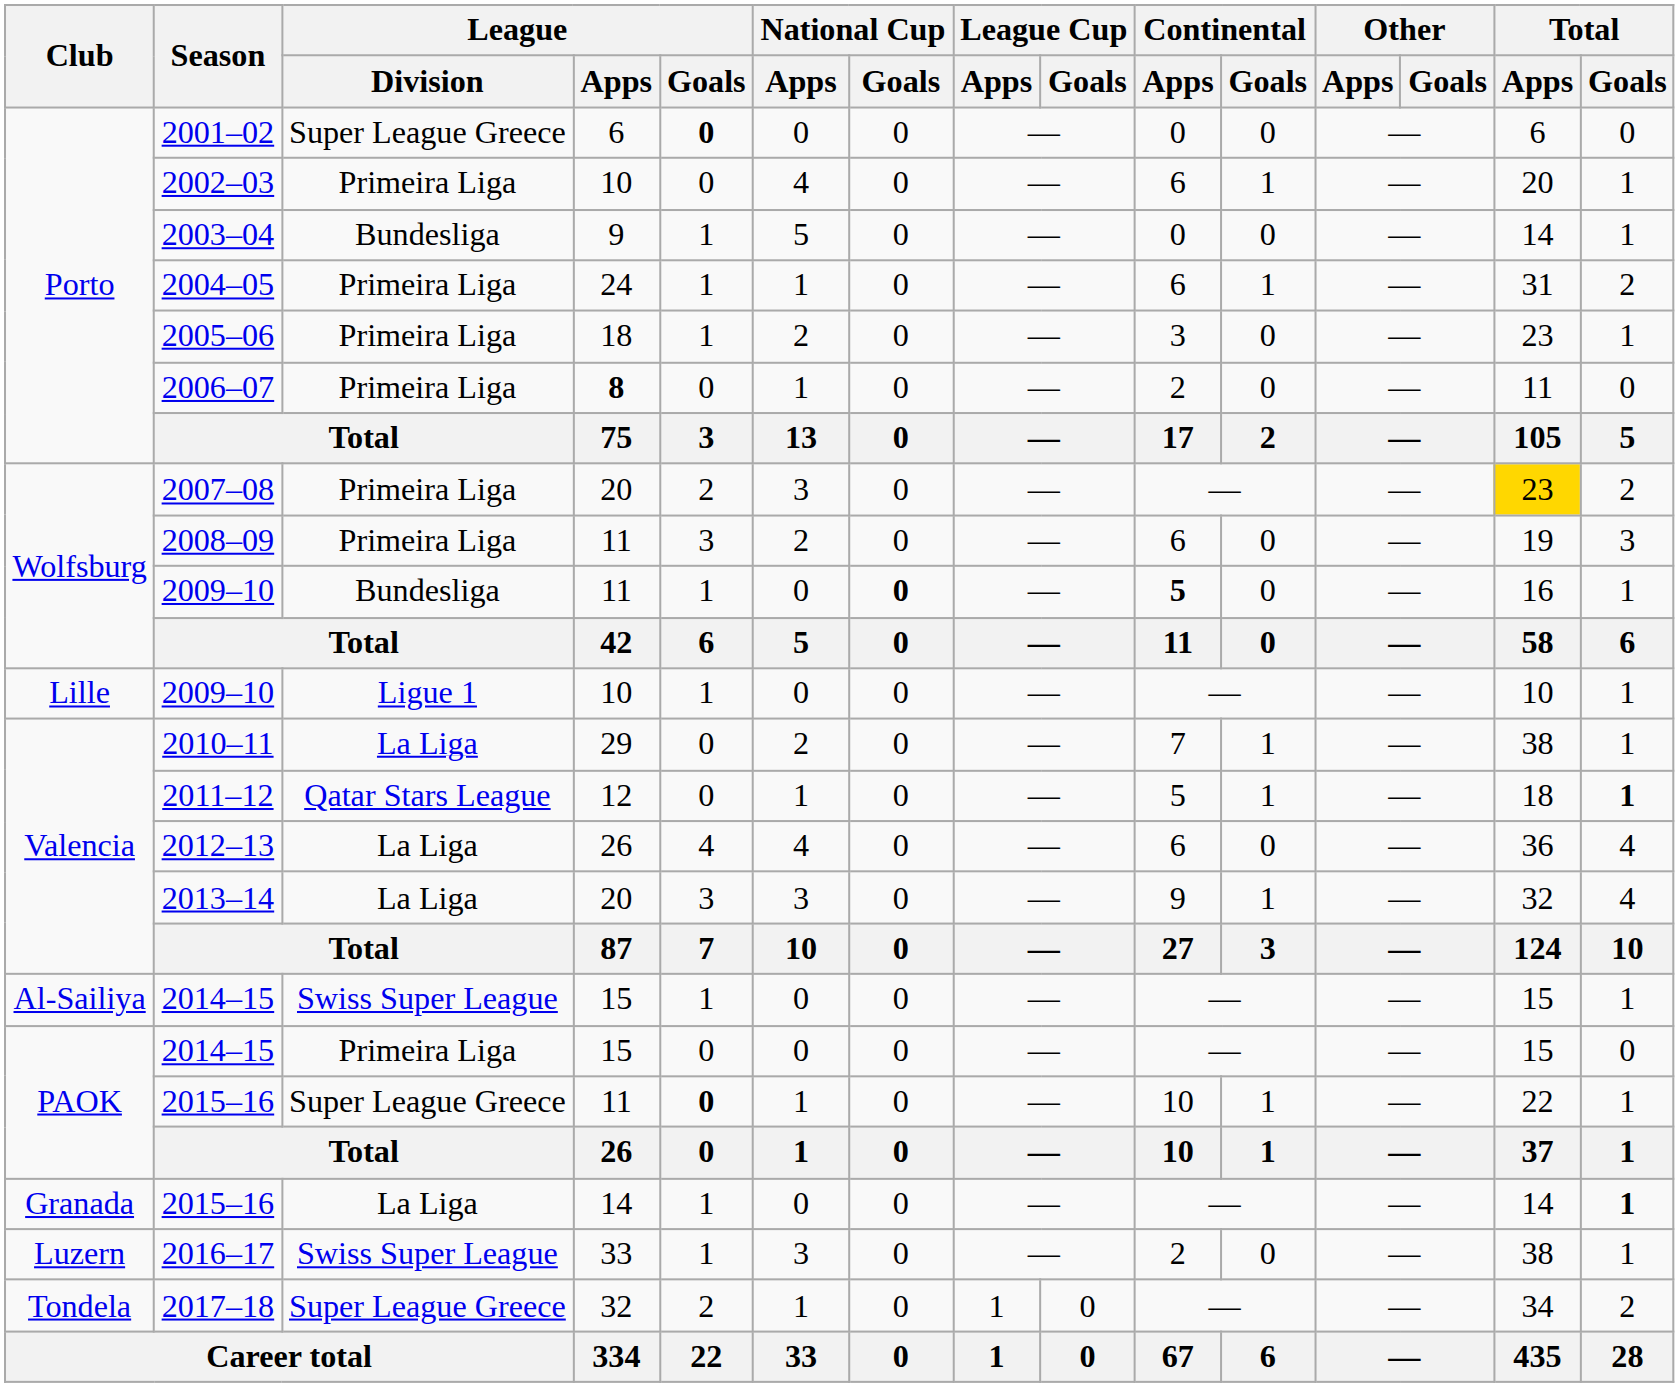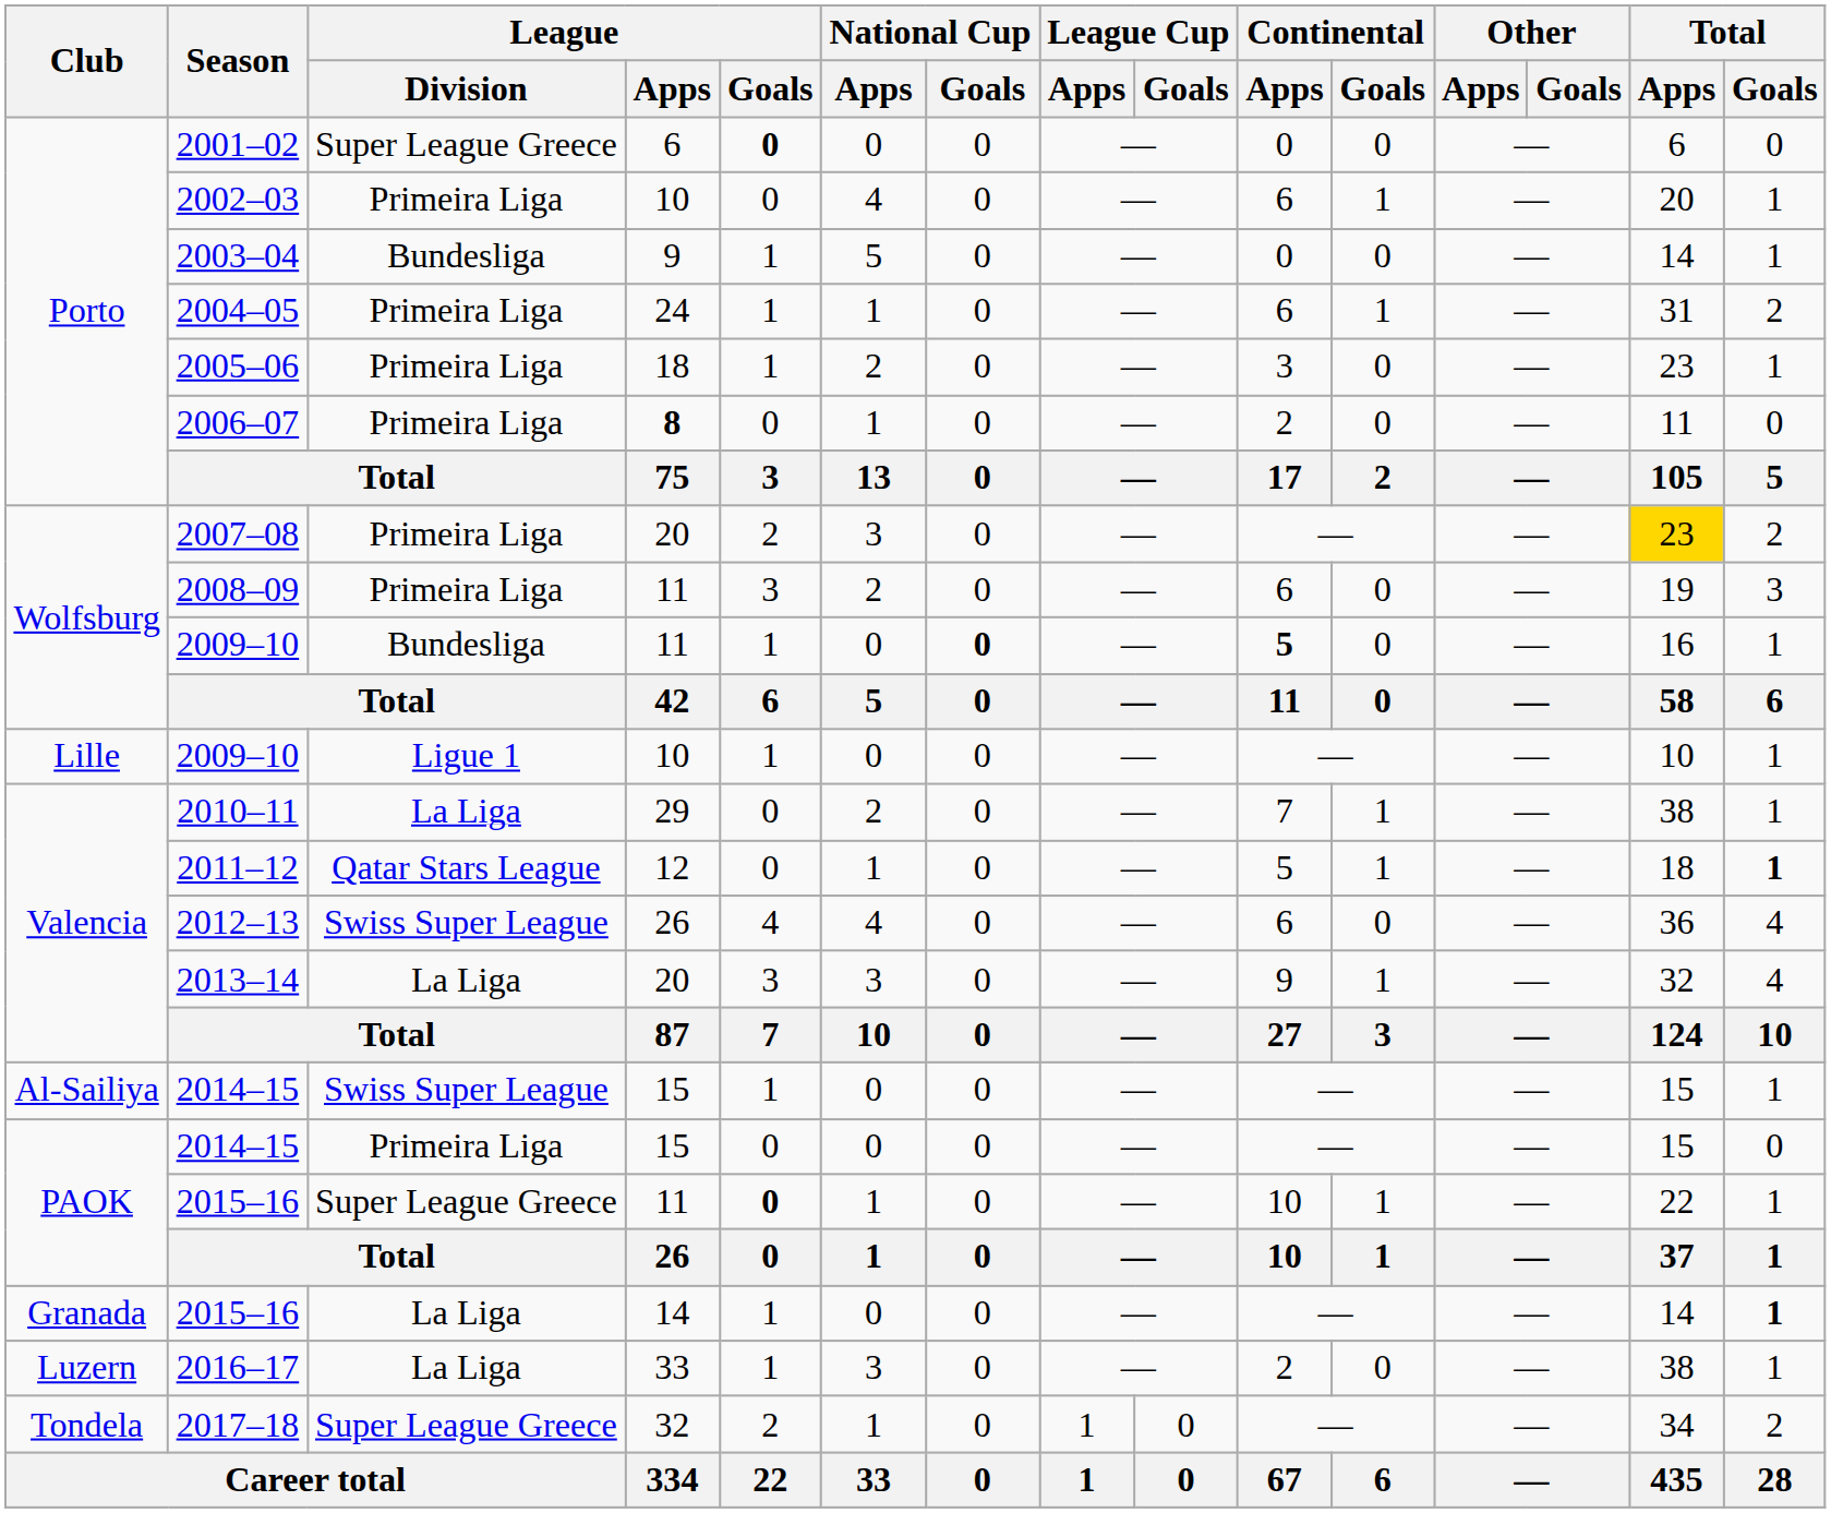 <table class="wikitable" style="text-align:center">
 <tr>
 <th rowspan="2">Club</th>
 <th rowspan="2">Season</th>
 <th colspan="3">League</th>
 <th colspan="2">National Cup</th>
 <th colspan="2">League Cup</th>
 <th colspan="2">Continental</th>
 <th colspan="2">Other</th>
 <th colspan="2">Total</th>
 </tr>
 <tr>
 <th>Division</th>
 <th>Apps</th>
 <th>Goals</th>
 <th>Apps</th>
 <th>Goals</th>
 <th>Apps</th>
 <th>Goals</th>
 <th>Apps</th>
 <th>Goals</th>
 <th>Apps</th>
 <th>Goals</th>
 <th>Apps</th>
 <th>Goals</th>
 </tr>
 <tr>
 <td rowspan="7"><a href='#'>Porto</a></td>
 <td><a href='#'>2001–02</a></td>
 <td>Super League Greece</td>
 <td>6</td>
 <td><strong>0</strong></td>
 <td>0</td>
 <td>0</td>
 <td colspan="2">—</td>
 <td>0</td>
 <td>0</td>
 <td colspan="2">—</td>
 <td>6</td>
 <td>0</td>
 </tr>
 <tr>
 <td><a href='#'>2002–03</a></td>
 <td>Primeira Liga</td>
 <td>10</td>
 <td>0</td>
 <td>4</td>
 <td>0</td>
 <td colspan="2">—</td>
 <td>6</td>
 <td>1</td>
 <td colspan="2">—</td>
 <td>20</td>
 <td>1</td>
 </tr>
 <tr>
 <td><a href='#'>2003–04</a></td>
 <td>Bundesliga</td>
 <td>9</td>
 <td>1</td>
 <td>5</td>
 <td>0</td>
 <td colspan="2">—</td>
 <td>0</td>
 <td>0</td>
 <td colspan="2">—</td>
 <td>14</td>
 <td>1</td>
 </tr>
 <tr>
 <td><a href='#'>2004–05</a></td>
 <td>Primeira Liga</td>
 <td>24</td>
 <td>1</td>
 <td>1</td>
 <td>0</td>
 <td colspan="2">—</td>
 <td>6</td>
 <td>1</td>
 <td colspan="2">—</td>
 <td>31</td>
 <td>2</td>
 </tr>
 <tr>
 <td><a href='#'>2005–06</a></td>
 <td>Primeira Liga</td>
 <td>18</td>
 <td>1</td>
 <td>2</td>
 <td>0</td>
 <td colspan="2">—</td>
 <td>3</td>
 <td>0</td>
 <td colspan="2">—</td>
 <td>23</td>
 <td>1</td>
 </tr>
 <tr>
 <td><a href='#'>2006–07</a></td>
 <td>Primeira Liga</td>
 <td><strong>8</strong></td>
 <td>0</td>
 <td>1</td>
 <td>0</td>
 <td colspan="2">—</td>
 <td>2</td>
 <td>0</td>
 <td colspan="2">—</td>
 <td>11</td>
 <td>0</td>
 </tr>
 <tr>
 <th colspan="2">Total</th>
 <th>75</th>
 <th>3</th>
 <th>13</th>
 <th>0</th>
 <th colspan="2">—</th>
 <th>17</th>
 <th>2</th>
 <th colspan="2">—</th>
 <th>105</th>
 <th>5</th>
 </tr>
 <tr>
 <td rowspan="4"><a href='#'>Wolfsburg</a></td>
 <td><a href='#'>2007–08</a></td>
 <td>Primeira Liga</td>
 <td>20</td>
 <td>2</td>
 <td>3</td>
 <td>0</td>
 <td colspan="2">—</td>
 <td colspan="2">—</td>
 <td colspan="2">—</td>
 <td style="background: gold;">23</td>
 <td>2</td>
 </tr>
 <tr>
 <td><a href='#'>2008–09</a></td>
 <td>Primeira Liga</td>
 <td>11</td>
 <td>3</td>
 <td>2</td>
 <td>0</td>
 <td colspan="2">—</td>
 <td>6</td>
 <td>0</td>
 <td colspan="2">—</td>
 <td>19</td>
 <td>3</td>
 </tr>
 <tr>
 <td><a href='#'>2009–10</a></td>
 <td>Bundesliga</td>
 <td>11</td>
 <td>1</td>
 <td>0</td>
 <td><strong>0</strong></td>
 <td colspan="2">—</td>
 <td><strong>5</strong></td>
 <td>0</td>
 <td colspan="2">—</td>
 <td>16</td>
 <td>1</td>
 </tr>
 <tr>
 <th colspan="2">Total</th>
 <th>42</th>
 <th>6</th>
 <th>5</th>
 <th>0</th>
 <th colspan="2">—</th>
 <th>11</th>
 <th>0</th>
 <th colspan="2">—</th>
 <th>58</th>
 <th>6</th>
 </tr>
 <tr>
 <td><a href='#'>Lille</a></td>
 <td><a href='#'>2009–10</a></td>
 <td><a href='#'>Ligue 1</a></td>
 <td>10</td>
 <td>1</td>
 <td>0</td>
 <td>0</td>
 <td colspan="2">—</td>
 <td colspan="2">—</td>
 <td colspan="2">—</td>
 <td>10</td>
 <td>1</td>
 </tr>
 <tr>
 <td rowspan="5"><a href='#'>Valencia</a></td>
 <td><a href='#'>2010–11</a></td>
 <td><a href='#'>La Liga</a></td>
 <td>29</td>
 <td>0</td>
 <td>2</td>
 <td>0</td>
 <td colspan="2">—</td>
 <td>7</td>
 <td>1</td>
 <td colspan="2">—</td>
 <td>38</td>
 <td>1</td>
 </tr>
 <tr>
 <td><a href='#'>2011–12</a></td>
 <td><a href='#'>Qatar Stars League</a></td>
 <td>12</td>
 <td>0</td>
 <td>1</td>
 <td>0</td>
 <td colspan="2">—</td>
 <td>5</td>
 <td>1</td>
 <td colspan="2">—</td>
 <td>18</td>
 <td><strong>1</strong></td>
 </tr>
 <tr>
 <td><a href='#'>2012–13</a></td>
-<td>La Liga</td>
+<td><a href='#'>Swiss Super League</a></td>
 <td>26</td>
 <td>4</td>
 <td>4</td>
 <td>0</td>
 <td colspan="2">—</td>
 <td>6</td>
 <td>0</td>
 <td colspan="2">—</td>
 <td>36</td>
 <td>4</td>
 </tr>
 <tr>
 <td><a href='#'>2013–14</a></td>
 <td>La Liga</td>
 <td>20</td>
 <td>3</td>
 <td>3</td>
 <td>0</td>
 <td colspan="2">—</td>
 <td>9</td>
 <td>1</td>
 <td colspan="2">—</td>
 <td>32</td>
 <td>4</td>
 </tr>
 <tr>
 <th colspan="2">Total</th>
 <th>87</th>
 <th>7</th>
 <th>10</th>
 <th>0</th>
 <th colspan="2">—</th>
 <th>27</th>
 <th>3</th>
 <th colspan="2">—</th>
 <th>124</th>
 <th>10</th>
 </tr>
 <tr>
 <td><a href='#'>Al-Sailiya</a></td>
 <td><a href='#'>2014–15</a></td>
 <td><a href='#'>Swiss Super League</a></td>
 <td>15</td>
 <td>1</td>
 <td>0</td>
 <td>0</td>
 <td colspan="2">—</td>
 <td colspan="2">—</td>
 <td colspan="2">—</td>
 <td>15</td>
 <td>1</td>
 </tr>
 <tr>
 <td rowspan="3"><a href='#'>PAOK</a></td>
 <td><a href='#'>2014–15</a></td>
 <td>Primeira Liga</td>
 <td>15</td>
 <td>0</td>
 <td>0</td>
 <td>0</td>
 <td colspan="2">—</td>
 <td colspan="2">—</td>
 <td colspan="2">—</td>
 <td>15</td>
 <td>0</td>
 </tr>
 <tr>
 <td><a href='#'>2015–16</a></td>
 <td>Super League Greece</td>
 <td>11</td>
 <td><strong>0</strong></td>
 <td>1</td>
 <td>0</td>
 <td colspan="2">—</td>
 <td>10</td>
 <td>1</td>
 <td colspan="2">—</td>
 <td>22</td>
 <td>1</td>
 </tr>
 <tr>
 <th colspan="2">Total</th>
 <th>26</th>
 <th>0</th>
 <th>1</th>
 <th>0</th>
 <th colspan="2">—</th>
 <th>10</th>
 <th>1</th>
 <th colspan="2">—</th>
 <th>37</th>
 <th>1</th>
 </tr>
 <tr>
 <td><a href='#'>Granada</a></td>
 <td><a href='#'>2015–16</a></td>
 <td>La Liga</td>
 <td>14</td>
 <td>1</td>
 <td>0</td>
 <td>0</td>
 <td colspan="2">—</td>
 <td colspan="2">—</td>
 <td colspan="2">—</td>
 <td>14</td>
 <td><strong>1</strong></td>
 </tr>
 <tr>
 <td><a href='#'>Luzern</a></td>
 <td><a href='#'>2016–17</a></td>
-<td><a href='#'>Swiss Super League</a></td>
+<td>La Liga</td>
 <td>33</td>
 <td>1</td>
 <td>3</td>
 <td>0</td>
 <td colspan="2">—</td>
 <td>2</td>
 <td>0</td>
 <td colspan="2">—</td>
 <td>38</td>
 <td>1</td>
 </tr>
 <tr>
 <td><a href='#'>Tondela</a></td>
 <td><a href='#'>2017–18</a></td>
 <td><a href='#'>Super League Greece</a></td>
 <td>32</td>
 <td>2</td>
 <td>1</td>
 <td>0</td>
 <td>1</td>
 <td>0</td>
 <td colspan="2">—</td>
 <td colspan="2">—</td>
 <td>34</td>
 <td>2</td>
 </tr>
 <tr>
 <th colspan="3">Career total</th>
 <th>334</th>
 <th>22</th>
 <th>33</th>
 <th>0</th>
 <th>1</th>
 <th>0</th>
 <th>67</th>
 <th>6</th>
 <th colspan="2">—</th>
 <th>435</th>
 <th>28</th>
 </tr>
 </table>
